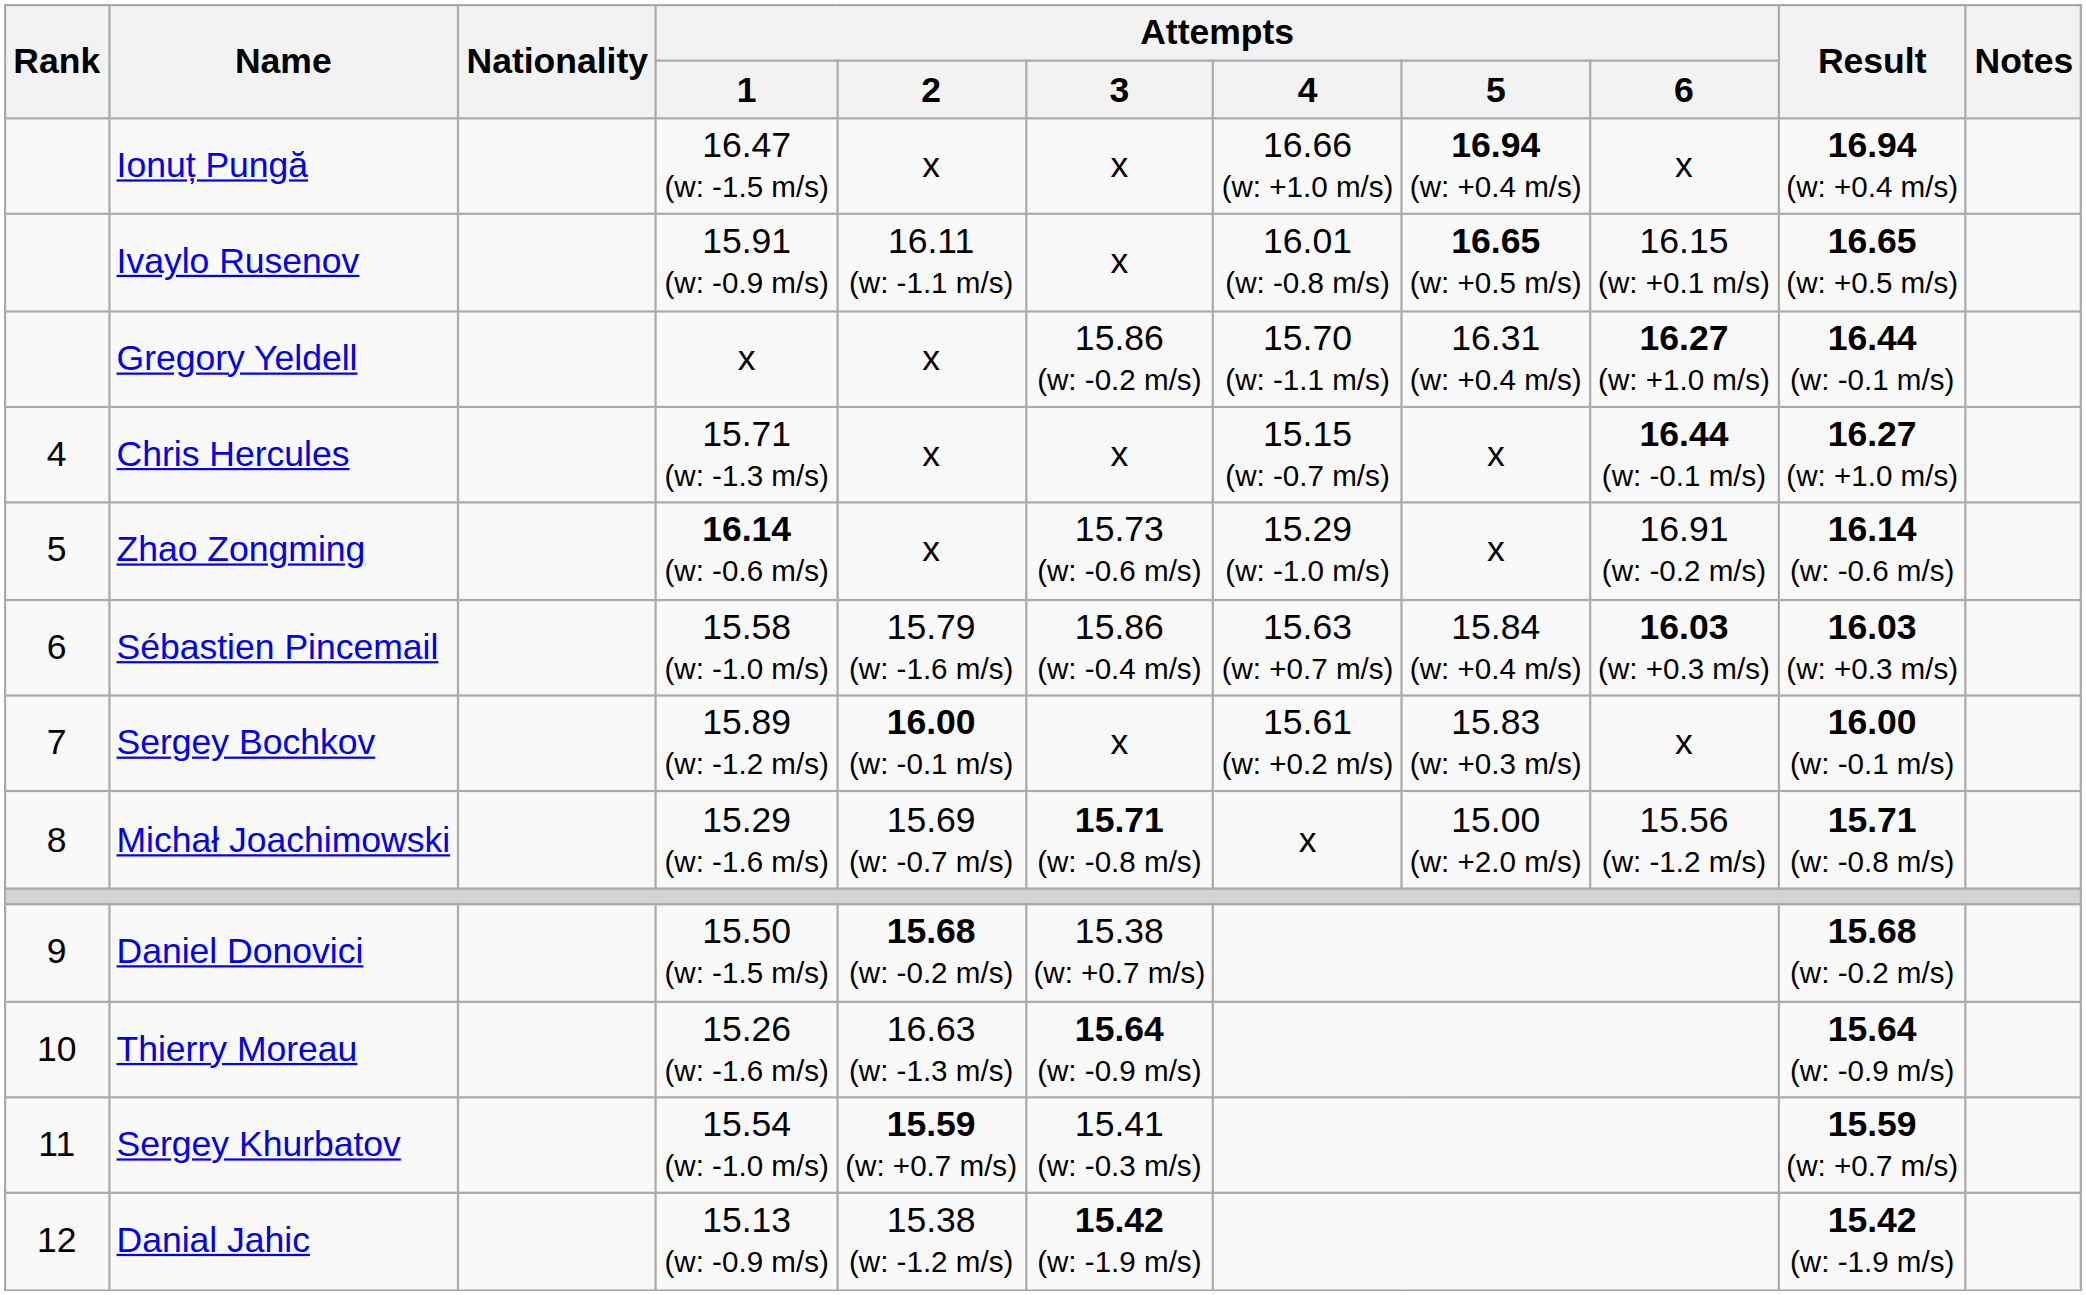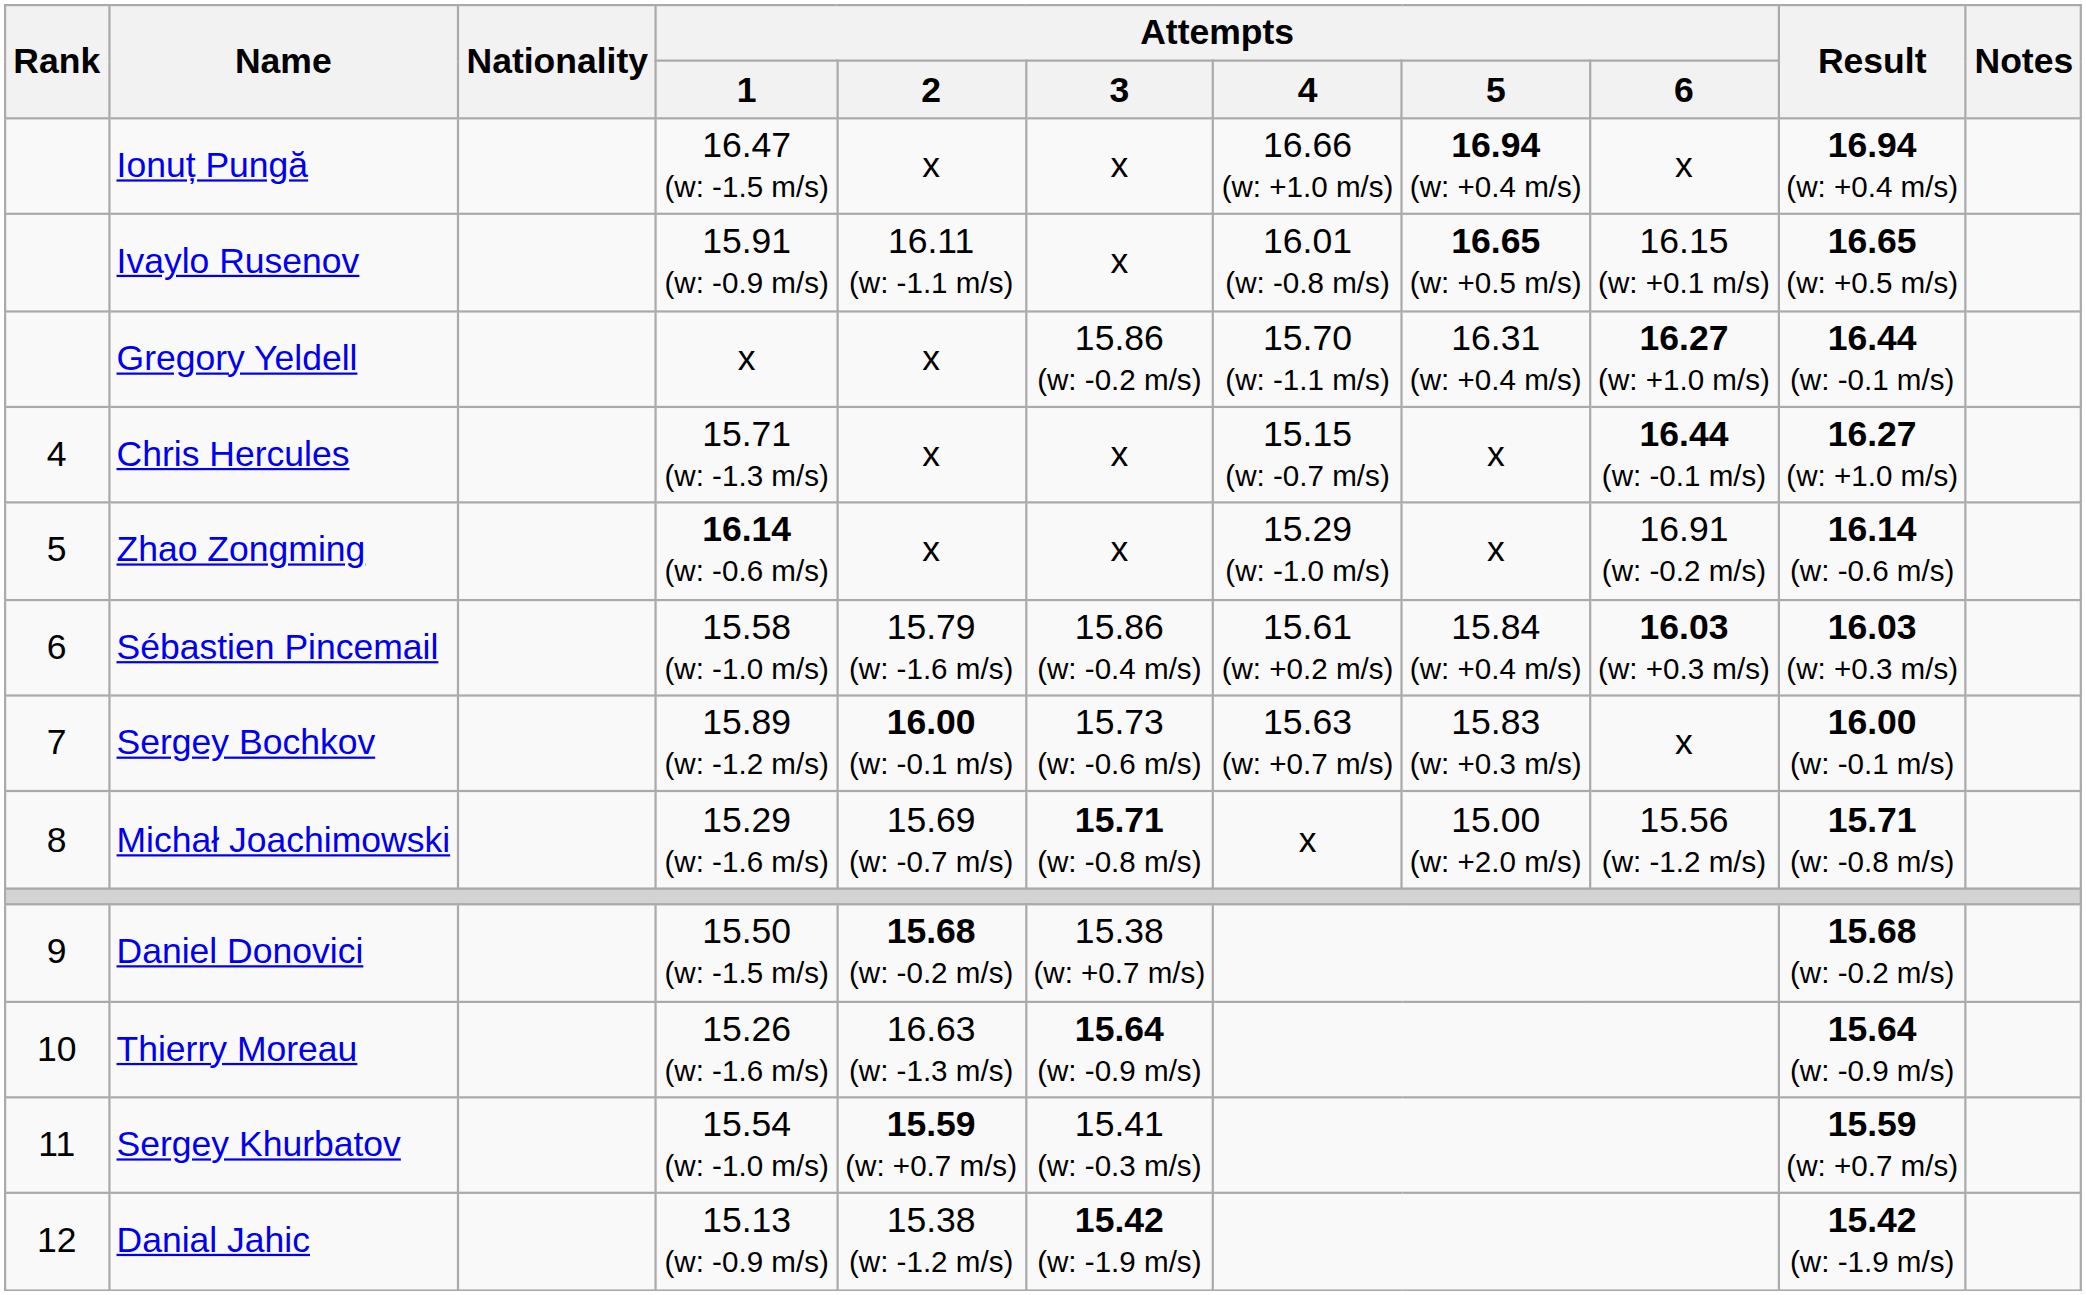 <table class="wikitable sortable" style="text-align:center">
 <tr>
 <th rowspan=2>Rank</th>
 <th rowspan=2>Name</th>
 <th rowspan=2>Nationality</th>
 <th colspan=6>Attempts</th>
 <th rowspan=2>Result</th>
 <th rowspan=2>Notes</th>
 </tr>
 <tr>
 <th>1</th>
 <th>2</th>
 <th>3</th>
 <th>4</th>
 <th>5</th>
 <th>6</th>
 </tr>
 <tr>
 <td></td>
 <td align=left><a href='#'>Ionuț Pungă</a></td>
 <td align=left></td>
 <td>16.47<br><small>(w: -1.5 m/s)</small></td>
 <td>x</td>
 <td>x</td>
 <td>16.66<br><small>(w: +1.0 m/s)</small></td>
 <td><strong>16.94</strong><br><small>(w: +0.4 m/s)</small></td>
 <td>x</td>
 <td><strong>16.94</strong> <br><small>(w: +0.4 m/s)</small></td>
 <td></td>
 </tr>
 <tr>
 <td></td>
 <td align=left><a href='#'>Ivaylo Rusenov</a></td>
 <td align=left></td>
 <td>15.91<br><small>(w: -0.9 m/s)</small></td>
 <td>16.11<br><small>(w: -1.1 m/s)</small></td>
 <td>x</td>
 <td>16.01<br><small>(w: -0.8 m/s)</small></td>
 <td><strong>16.65</strong><br><small>(w: +0.5 m/s)</small></td>
 <td>16.15<br><small>(w: +0.1 m/s)</small></td>
 <td><strong>16.65</strong> <br><small>(w: +0.5 m/s)</small></td>
 <td></td>
 </tr>
 <tr>
 <td></td>
 <td align=left><a href='#'>Gregory Yeldell</a></td>
 <td align=left></td>
 <td>x</td>
 <td>x</td>
 <td>15.86<br><small>(w: -0.2 m/s)</small></td>
 <td>15.70<br><small>(w: -1.1 m/s)</small></td>
 <td>16.31<br><small>(w: +0.4 m/s)</small></td>
 <td><strong>16.27</strong><br><small>(w: +1.0 m/s)</small></td>
 <td><strong>16.44</strong> <br><small>(w: -0.1 m/s)</small></td>
 <td></td>
 </tr>
 <tr>
 <td>4</td>
 <td align=left><a href='#'>Chris Hercules</a></td>
 <td align=left></td>
 <td>15.71<br><small>(w: -1.3 m/s)</small></td>
 <td>x</td>
 <td>x</td>
 <td>15.15<br><small>(w: -0.7 m/s)</small></td>
 <td>x</td>
 <td><strong>16.44</strong><br><small>(w: -0.1 m/s)</small></td>
 <td><strong>16.27</strong> <br><small>(w: +1.0 m/s)</small></td>
 <td></td>
 </tr>
 <tr>
 <td>5</td>
 <td align=left><a href='#'>Zhao Zongming</a></td>
 <td align=left></td>
 <td><strong>16.14</strong><br><small>(w: -0.6 m/s)</small></td>
 <td>x</td>
-<td>15.73<br><small>(w: -0.6 m/s)</small></td>
+<td>x</td>
 <td>15.29<br><small>(w: -1.0 m/s)</small></td>
 <td>x</td>
 <td>16.91<br><small>(w: -0.2 m/s)</small></td>
 <td><strong>16.14</strong> <br><small>(w: -0.6 m/s)</small></td>
 <td></td>
 </tr>
 <tr>
 <td>6</td>
 <td align=left><a href='#'>Sébastien Pincemail</a></td>
 <td align=left></td>
 <td>15.58<br><small>(w: -1.0 m/s)</small></td>
 <td>15.79<br><small>(w: -1.6 m/s)</small></td>
 <td>15.86<br><small>(w: -0.4 m/s)</small></td>
-<td>15.63<br><small>(w: +0.7 m/s)</small></td>
+<td>15.61<br><small>(w: +0.2 m/s)</small></td>
 <td>15.84<br><small>(w: +0.4 m/s)</small></td>
 <td><strong>16.03</strong><br><small>(w: +0.3 m/s)</small></td>
 <td><strong>16.03</strong> <br><small>(w: +0.3 m/s)</small></td>
 <td></td>
 </tr>
 <tr>
 <td>7</td>
 <td align=left><a href='#'>Sergey Bochkov</a></td>
 <td align=left></td>
 <td>15.89<br><small>(w: -1.2 m/s)</small></td>
 <td><strong>16.00</strong><br><small>(w: -0.1 m/s)</small></td>
-<td>x</td>
-<td>15.61<br><small>(w: +0.2 m/s)</small></td>
+<td>15.73<br><small>(w: -0.6 m/s)</small></td>
+<td>15.63<br><small>(w: +0.7 m/s)</small></td>
 <td>15.83<br><small>(w: +0.3 m/s)</small></td>
 <td>x</td>
 <td><strong>16.00</strong> <br><small>(w: -0.1 m/s)</small></td>
 <td></td>
 </tr>
 <tr>
 <td>8</td>
 <td align=left><a href='#'>Michał Joachimowski</a></td>
 <td align=left></td>
 <td>15.29<br><small>(w: -1.6 m/s)</small></td>
 <td>15.69<br><small>(w: -0.7 m/s)</small></td>
 <td><strong>15.71</strong><br><small>(w: -0.8 m/s)</small></td>
 <td>x</td>
 <td>15.00<br><small>(w: +2.0 m/s)</small></td>
 <td>15.56<br><small>(w: -1.2 m/s)</small></td>
 <td><strong>15.71</strong> <br><small>(w: -0.8 m/s)</small></td>
 <td></td>
 </tr>
 <tr>
 <td colspan=11 bgcolor=lightgray></td>
 </tr>
 <tr>
 <td>9</td>
 <td align=left><a href='#'>Daniel Donovici</a></td>
 <td align=left></td>
 <td>15.50<br><small>(w: -1.5 m/s)</small></td>
 <td><strong>15.68</strong><br><small>(w: -0.2 m/s)</small></td>
 <td>15.38<br><small>(w: +0.7 m/s)</small></td>
 <td colspan=3></td>
 <td><strong>15.68</strong> <br><small>(w: -0.2 m/s)</small></td>
 <td></td>
 </tr>
 <tr>
 <td>10</td>
 <td align=left><a href='#'>Thierry Moreau</a></td>
 <td align=left></td>
 <td>15.26<br><small>(w: -1.6 m/s)</small></td>
 <td>16.63<br><small>(w: -1.3 m/s)</small></td>
 <td><strong>15.64</strong><br><small>(w: -0.9 m/s)</small></td>
 <td colspan=3></td>
 <td><strong>15.64</strong> <br><small>(w: -0.9 m/s)</small></td>
 <td></td>
 </tr>
 <tr>
 <td>11</td>
 <td align=left><a href='#'>Sergey Khurbatov</a></td>
 <td align=left></td>
 <td>15.54<br><small>(w: -1.0 m/s)</small></td>
 <td><strong>15.59</strong><br><small>(w: +0.7 m/s)</small></td>
 <td>15.41<br><small>(w: -0.3 m/s)</small></td>
 <td colspan=3></td>
 <td><strong>15.59</strong> <br><small>(w: +0.7 m/s)</small></td>
 <td></td>
 </tr>
 <tr>
 <td>12</td>
 <td align=left><a href='#'>Danial Jahic</a></td>
 <td align=left></td>
 <td>15.13<br><small>(w: -0.9 m/s)</small></td>
 <td>15.38<br><small>(w: -1.2 m/s)</small></td>
 <td><strong>15.42</strong><br><small>(w: -1.9 m/s)</small></td>
 <td colspan=3></td>
 <td><strong>15.42</strong> <br><small>(w: -1.9 m/s)</small></td>
 <td></td>
 </tr>
 </table>
